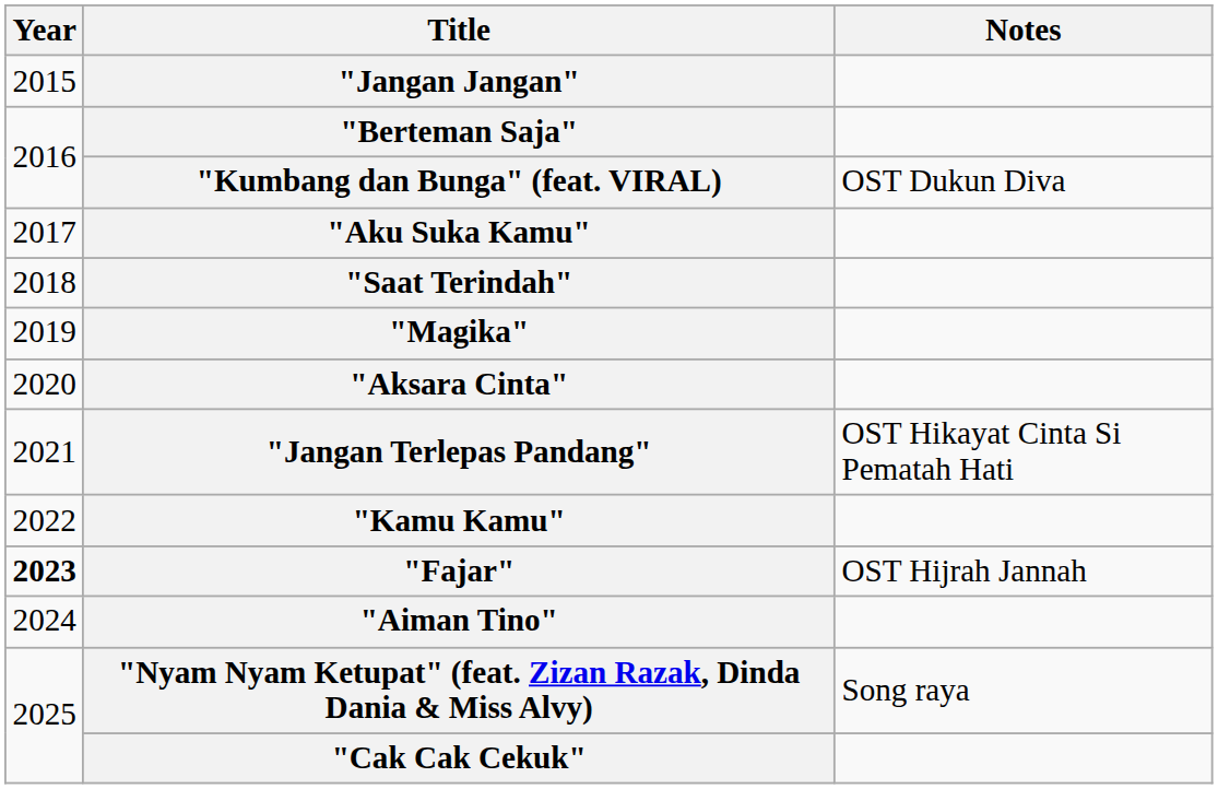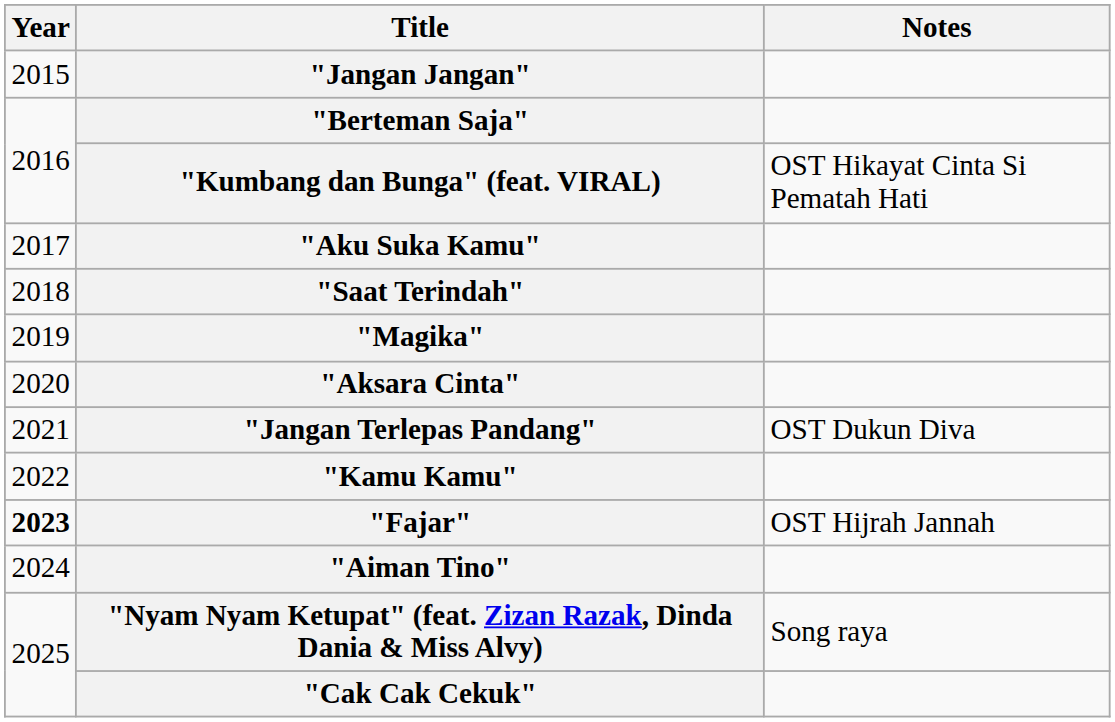 <table class="wikitable">
 <tr>
 <th>Year</th>
 <th>Title</th>
 <th>Notes</th>
 </tr>
 <tr>
 <td>2015</td>
 <th>"Jangan Jangan"</th>
 <td></td>
 </tr>
 <tr>
 <td rowspan="2">2016</td>
 <th>"Berteman Saja"</th>
 <td></td>
 </tr>
 <tr>
 <th>"Kumbang dan Bunga" (feat. VIRAL)</th>
-<td>OST Dukun Diva</td>
+<td>OST Hikayat Cinta Si Pematah Hati</td>
 </tr>
 <tr>
 <td>2017</td>
 <th>"Aku Suka Kamu"</th>
 <td></td>
 </tr>
 <tr>
 <td>2018</td>
 <th>"Saat Terindah"</th>
 <td></td>
 </tr>
 <tr>
 <td>2019</td>
 <th>"Magika"</th>
 <td></td>
 </tr>
 <tr>
 <td>2020</td>
 <th>"Aksara Cinta"</th>
 <td></td>
 </tr>
 <tr>
 <td>2021</td>
 <th>"Jangan Terlepas Pandang"</th>
-<td>OST Hikayat Cinta Si Pematah Hati</td>
+<td>OST Dukun Diva</td>
 </tr>
 <tr>
 <td>2022</td>
 <th>"Kamu Kamu"</th>
 <td></td>
 </tr>
 <tr>
 <td><strong>2023</strong></td>
 <th>"Fajar"</th>
 <td>OST Hijrah Jannah</td>
 </tr>
 <tr>
 <td>2024</td>
 <th>"Aiman Tino"</th>
 <td></td>
 </tr>
 <tr>
 <td rowspan="2">2025</td>
 <th>"Nyam Nyam Ketupat" (feat. <a href='#'>Zizan Razak</a>, Dinda Dania & Miss Alvy)</th>
 <td>Song raya</td>
 </tr>
 <tr>
 <th>"Cak Cak Cekuk"</th>
 <td></td>
 </tr>
 </table>
